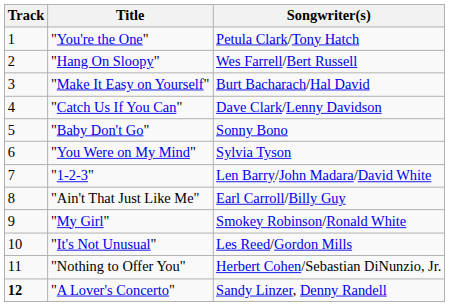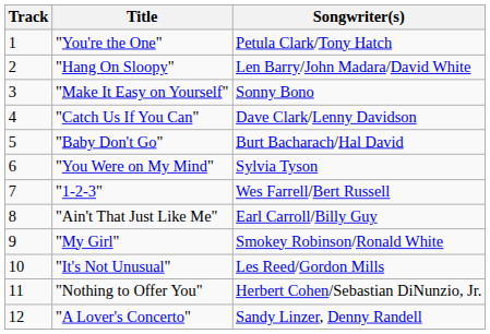 <table class="wikitable">
 <tr>
 <th>Track</th>
 <th>Title</th>
 <th>Songwriter(s)</th>
 </tr>
 <tr>
 <td>1</td>
 <td>"<a href='#'>You're the One</a>"</td>
 <td><a href='#'>Petula Clark</a>/<a href='#'>Tony Hatch</a></td>
 </tr>
 <tr>
 <td>2</td>
 <td>"<a href='#'>Hang On Sloopy</a>"</td>
-<td><a href='#'>Wes Farrell</a>/<a href='#'>Bert Russell</a></td>
+<td><a href='#'>Len Barry</a>/<a href='#'>John Madara</a>/<a href='#'>David White</a></td>
 </tr>
 <tr>
 <td>3</td>
 <td>"<a href='#'>Make It Easy on Yourself</a>"</td>
-<td><a href='#'>Burt Bacharach</a>/<a href='#'>Hal David</a></td>
+<td><a href='#'>Sonny Bono</a></td>
 </tr>
 <tr>
 <td>4</td>
 <td>"<a href='#'>Catch Us If You Can</a>"</td>
 <td><a href='#'>Dave Clark</a>/<a href='#'>Lenny Davidson</a></td>
 </tr>
 <tr>
 <td>5</td>
 <td>"<a href='#'>Baby Don't Go</a>"</td>
-<td><a href='#'>Sonny Bono</a></td>
+<td><a href='#'>Burt Bacharach</a>/<a href='#'>Hal David</a></td>
 </tr>
 <tr>
 <td>6</td>
 <td>"<a href='#'>You Were on My Mind</a>"</td>
 <td><a href='#'>Sylvia Tyson</a></td>
 </tr>
 <tr>
 <td>7</td>
 <td>"<a href='#'>1-2-3</a>"</td>
-<td><a href='#'>Len Barry</a>/<a href='#'>John Madara</a>/<a href='#'>David White</a></td>
+<td><a href='#'>Wes Farrell</a>/<a href='#'>Bert Russell</a></td>
 </tr>
 <tr>
 <td>8</td>
 <td>"Ain't That Just Like Me"</td>
 <td><a href='#'>Earl Carroll</a>/<a href='#'>Billy Guy</a></td>
 </tr>
 <tr>
 <td>9</td>
 <td>"<a href='#'>My Girl</a>"</td>
 <td><a href='#'>Smokey Robinson</a>/<a href='#'>Ronald White</a></td>
 </tr>
 <tr>
 <td>10</td>
 <td>"<a href='#'>It's Not Unusual</a>"</td>
 <td><a href='#'>Les Reed</a>/<a href='#'>Gordon Mills</a></td>
 </tr>
 <tr>
 <td>11</td>
 <td>"Nothing to Offer You"</td>
 <td><a href='#'>Herbert Cohen</a>/Sebastian DiNunzio, Jr.</td>
 </tr>
 <tr>
-<td><strong>12</strong></td>
+<td>12</td>
 <td>"<a href='#'>A Lover's Concerto</a>"</td>
 <td><a href='#'>Sandy Linzer</a>, <a href='#'>Denny Randell</a></td>
 </tr>
 </table>
